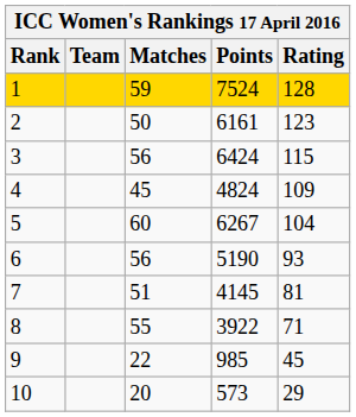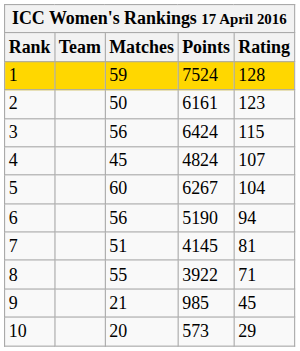 <table class="wikitable" stp;">
 <tr>
 <th colspan="5">ICC Women's Rankings <small>17 April 2016</small></th>
 </tr>
 <tr>
 <th>Rank</th>
 <th>Team</th>
 <th>Matches</th>
 <th>Points</th>
 <th>Rating</th>
 </tr>
 <tr style="background:gold">
 <td>1</td>
 <td style="text-align:left;"></td>
 <td>59</td>
 <td>7524</td>
 <td>128</td>
 </tr>
 <tr>
 <td>2</td>
 <td style="text-align:left;"></td>
 <td>50</td>
 <td>6161</td>
 <td>123</td>
 </tr>
 <tr>
 <td>3</td>
 <td style="text-align:left;"></td>
 <td>56</td>
 <td>6424</td>
 <td>115</td>
 </tr>
 <tr>
 <td>4</td>
 <td style="text-align:left;"></td>
 <td>45</td>
 <td>4824</td>
-<td>109</td>
+<td>107</td>
 </tr>
 <tr>
 <td>5</td>
 <td style="text-align:left;"></td>
 <td>60</td>
 <td>6267</td>
 <td>104</td>
 </tr>
 <tr>
 <td>6</td>
 <td style="text-align:left;"></td>
 <td>56</td>
 <td>5190</td>
-<td>93</td>
+<td>94</td>
 </tr>
 <tr>
 <td>7</td>
 <td style="text-align:left;"></td>
 <td>51</td>
 <td>4145</td>
 <td>81</td>
 </tr>
 <tr>
 <td>8</td>
 <td style="text-align:left;"></td>
 <td>55</td>
 <td>3922</td>
 <td>71</td>
 </tr>
 <tr>
 <td>9</td>
 <td style="text-align:left;"></td>
-<td>22</td>
+<td>21</td>
 <td>985</td>
 <td>45</td>
 </tr>
 <tr>
 <td>10</td>
 <td style="text-align:left;"></td>
 <td>20</td>
 <td>573</td>
 <td>29</td>
 </tr>
 </table>
